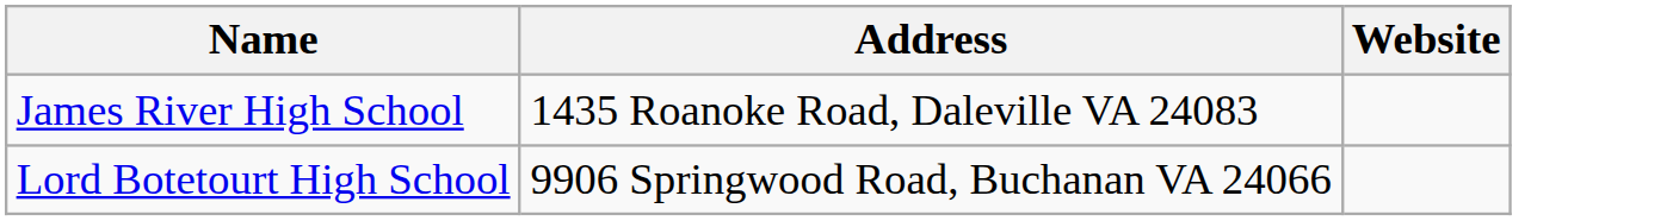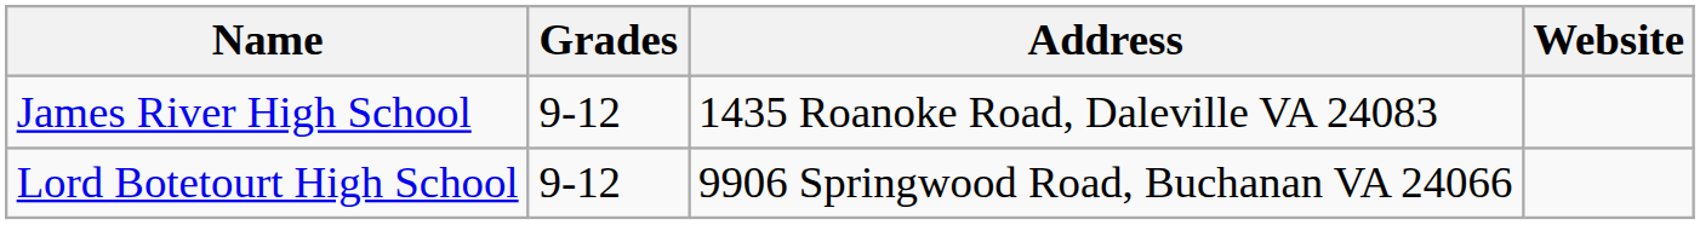 <table class="wikitable">
 <tr>
 <th>Name</th>
+<th>Grades</th>
 <th>Address</th>
 <th>Website</th>
 </tr>
 <tr>
 <td><a href='#'>James River High School</a></td>
+<td>9-12</td>
 <td>1435 Roanoke Road, Daleville VA 24083</td>
 <td></td>
 </tr>
 <tr>
 <td><a href='#'>Lord Botetourt High School</a></td>
+<td>9-12</td>
 <td>9906 Springwood Road, Buchanan VA 24066</td>
 <td></td>
 </tr>
 </table>
